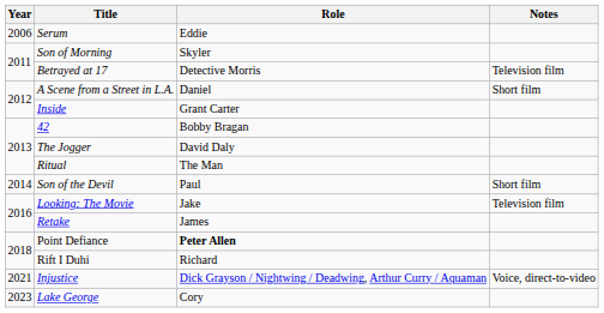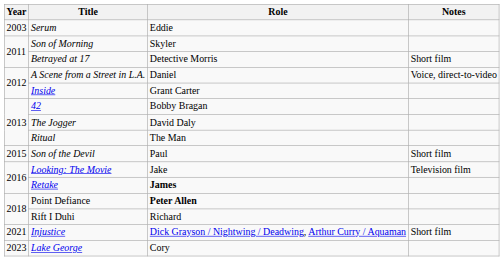 <table class="wikitable sortable">
 <tr>
 <th>Year</th>
 <th>Title</th>
 <th>Role</th>
 <th class="unsortable">Notes</th>
 </tr>
 <tr>
-<td>2006</td>
+<td>2003</td>
 <td><em>Serum</em></td>
 <td>Eddie</td>
 <td></td>
 </tr>
 <tr>
 <td rowspan=2>2011</td>
 <td><em>Son of Morning</em></td>
 <td>Skyler</td>
 <td></td>
 </tr>
 <tr>
 <td><em>Betrayed at 17</em></td>
 <td>Detective Morris</td>
-<td>Television film</td>
+<td>Short film</td>
 </tr>
 <tr>
 <td rowspan=2>2012</td>
 <td><em>A Scene from a Street in L.A.</em></td>
 <td>Daniel</td>
-<td>Short film</td>
+<td>Voice, direct-to-video</td>
 </tr>
 <tr>
 <td><em><a href='#'>Inside</a></em></td>
 <td>Grant Carter</td>
 <td></td>
 </tr>
 <tr>
 <td rowspan=3>2013</td>
 <td><em><a href='#'>42</a></em></td>
 <td>Bobby Bragan</td>
 <td></td>
 </tr>
 <tr>
 <td><em>The Jogger</em></td>
 <td>David Daly</td>
 <td></td>
 </tr>
 <tr>
 <td><em>Ritual</em></td>
 <td>The Man</td>
 <td></td>
 </tr>
 <tr>
-<td>2014</td>
+<td>2015</td>
 <td><em>Son of the Devil</em></td>
 <td>Paul</td>
 <td>Short film</td>
 </tr>
 <tr>
 <td rowspan=2>2016</td>
 <td><em><a href='#'>Looking: The Movie</a></em></td>
 <td>Jake</td>
 <td>Television film</td>
 </tr>
 <tr>
 <td><em><a href='#'>Retake</a></em></td>
-<td>James</td>
+<td><strong>James</strong></td>
 <td></td>
 </tr>
 <tr>
 <td rowspan=2>2018</td>
 <td>Point Defiance</td>
 <td><strong>Peter Allen</strong></td>
 <td></td>
 </tr>
 <tr>
 <td>Rift I Duhi</td>
 <td>Richard</td>
 <td></td>
 </tr>
 <tr>
 <td>2021</td>
 <td><em><a href='#'>Injustice</a></em></td>
 <td><a href='#'>Dick Grayson / Nightwing / Deadwing</a>, <a href='#'>Arthur Curry / Aquaman</a></td>
-<td>Voice, direct-to-video</td>
+<td>Short film</td>
 </tr>
 <tr>
 <td>2023</td>
 <td><em><a href='#'>Lake George</a></em></td>
 <td>Cory</td>
 <td></td>
 </tr>
 </table>
